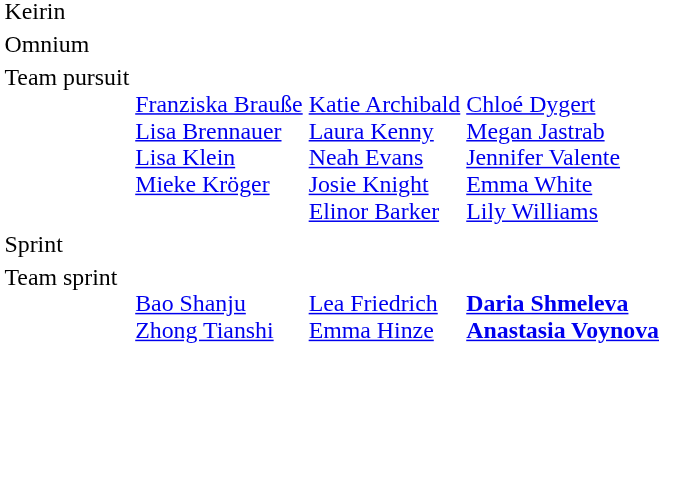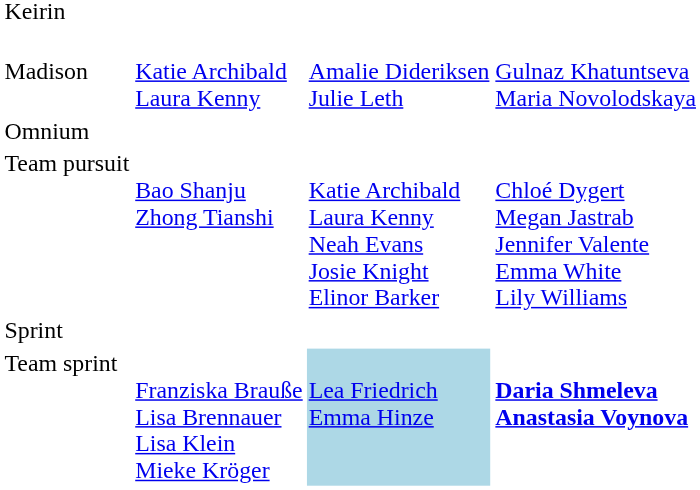 <table>
 <tr>
 <td>Keirin<br></td>
 <td></td>
 <td></td>
 <td></td>
+</tr>
+<tr>
+<td>Madison<br></td>
+<td><br><a href='#'>Katie Archibald</a><br><a href='#'>Laura Kenny</a></td>
+<td><br><a href='#'>Amalie Dideriksen</a><br><a href='#'>Julie Leth</a></td>
+<td><br><a href='#'>Gulnaz Khatuntseva</a><br><a href='#'>Maria Novolodskaya</a></td>
 </tr>
 <tr>
 <td>Omnium<br></td>
 <td></td>
 <td></td>
 <td></td>
 </tr>
 <tr valign="top">
 <td>Team pursuit<br></td>
-<td><br><a href='#'>Franziska Brauße</a><br><a href='#'>Lisa Brennauer</a><br><a href='#'>Lisa Klein</a><br><a href='#'>Mieke Kröger</a></td>
+<td><br><a href='#'>Bao Shanju</a><br><a href='#'>Zhong Tianshi</a></td>
 <td><br><a href='#'>Katie Archibald</a><br><a href='#'>Laura Kenny</a><br><a href='#'>Neah Evans</a><br><a href='#'>Josie Knight</a><br><a href='#'>Elinor Barker</a></td>
 <td><br><a href='#'>Chloé Dygert</a><br><a href='#'>Megan Jastrab</a><br><a href='#'>Jennifer Valente</a><br><a href='#'>Emma White</a><br><a href='#'>Lily Williams</a></td>
 </tr>
 <tr>
 <td>Sprint<br></td>
 <td></td>
 <td></td>
 <td></td>
 </tr>
 <tr valign="top">
 <td>Team sprint<br></td>
-<td><br><a href='#'>Bao Shanju</a><br><a href='#'>Zhong Tianshi</a></td>
-<td><br><a href='#'>Lea Friedrich</a><br><a href='#'>Emma Hinze</a></td>
+<td><br><a href='#'>Franziska Brauße</a><br><a href='#'>Lisa Brennauer</a><br><a href='#'>Lisa Klein</a><br><a href='#'>Mieke Kröger</a></td>
+<td style="background: lightblue;"><br><a href='#'>Lea Friedrich</a><br><a href='#'>Emma Hinze</a></td>
 <td><strong><br><a href='#'>Daria Shmeleva</a><br><a href='#'>Anastasia Voynova</a></strong></td>
 </tr>
 <tr>
 </tr>
 </table>
